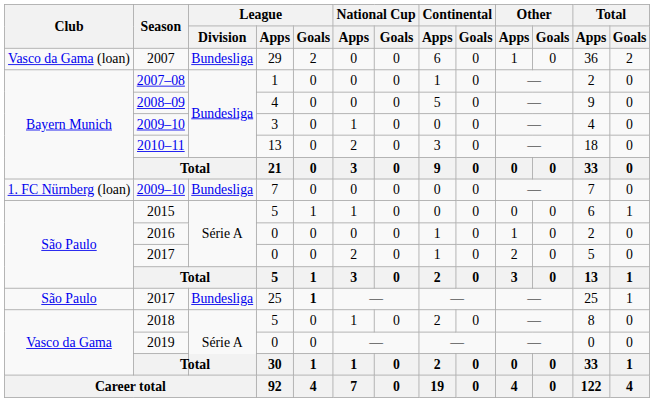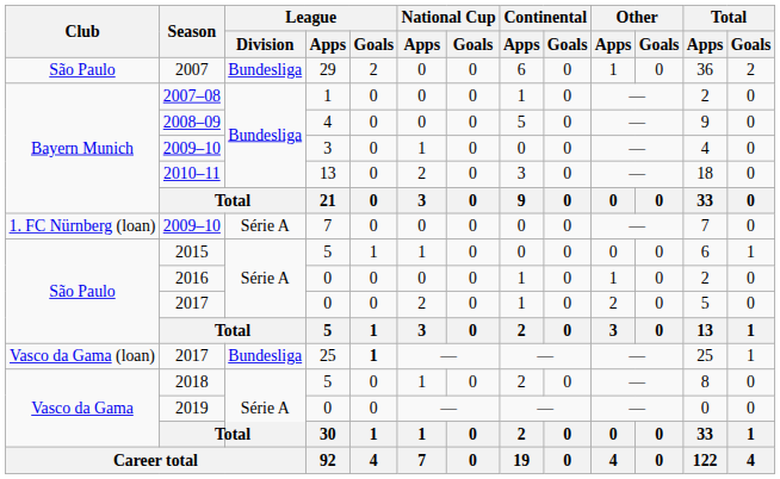 <table class="wikitable" style="text-align:center">
 <tr>
 <th rowspan="2">Club</th>
 <th rowspan="2">Season</th>
 <th colspan="3">League</th>
 <th colspan="2">National Cup</th>
 <th colspan="2">Continental</th>
 <th colspan="2">Other</th>
 <th colspan="2">Total</th>
 </tr>
 <tr>
 <th>Division</th>
 <th>Apps</th>
 <th>Goals</th>
 <th>Apps</th>
 <th>Goals</th>
 <th>Apps</th>
 <th>Goals</th>
 <th>Apps</th>
 <th>Goals</th>
 <th>Apps</th>
 <th>Goals</th>
 </tr>
 <tr>
-<td><a href='#'>Vasco da Gama</a> (loan)</td>
+<td><a href='#'>São Paulo</a></td>
 <td>2007</td>
 <td><a href='#'>Bundesliga</a></td>
 <td>29</td>
 <td>2</td>
 <td>0</td>
 <td>0</td>
 <td>6</td>
 <td>0</td>
 <td>1</td>
 <td>0</td>
 <td>36</td>
 <td>2</td>
 </tr>
 <tr>
 <td rowspan="5"><a href='#'>Bayern Munich</a></td>
 <td><a href='#'>2007–08</a></td>
 <td rowspan="4"><a href='#'>Bundesliga</a></td>
 <td>1</td>
 <td>0</td>
 <td>0</td>
 <td>0</td>
 <td>1</td>
 <td>0</td>
 <td colspan="2">—</td>
 <td>2</td>
 <td>0</td>
 </tr>
 <tr>
 <td><a href='#'>2008–09</a></td>
 <td>4</td>
 <td>0</td>
 <td>0</td>
 <td>0</td>
 <td>5</td>
 <td>0</td>
 <td colspan="2">—</td>
 <td>9</td>
 <td>0</td>
 </tr>
 <tr>
 <td><a href='#'>2009–10</a></td>
 <td>3</td>
 <td>0</td>
 <td>1</td>
 <td>0</td>
 <td>0</td>
 <td>0</td>
 <td colspan="2">—</td>
 <td>4</td>
 <td>0</td>
 </tr>
 <tr –>
 <td><a href='#'>2010–11</a></td>
 <td>13</td>
 <td>0</td>
 <td>2</td>
 <td>0</td>
 <td>3</td>
 <td>0</td>
 <td colspan="2">—</td>
 <td>18</td>
 <td>0</td>
 </tr>
 <tr>
 <th colspan="2">Total</th>
 <th>21</th>
 <th>0</th>
 <th>3</th>
 <th>0</th>
 <th>9</th>
 <th>0</th>
 <th>0</th>
 <th>0</th>
 <th>33</th>
 <th>0</th>
 </tr>
 <tr>
 <td><a href='#'>1. FC Nürnberg</a> (loan)</td>
 <td><a href='#'>2009–10</a></td>
-<td><a href='#'>Bundesliga</a></td>
+<td>Série A</td>
 <td>7</td>
 <td>0</td>
 <td>0</td>
 <td>0</td>
 <td>0</td>
 <td>0</td>
 <td colspan="2">—</td>
 <td>7</td>
 <td>0</td>
 </tr>
 <tr>
 <td rowspan="4"><a href='#'>São Paulo</a></td>
 <td>2015</td>
 <td rowspan="3">Série A</td>
 <td>5</td>
 <td>1</td>
 <td>1</td>
 <td>0</td>
 <td>0</td>
 <td>0</td>
 <td>0</td>
 <td>0</td>
 <td>6</td>
 <td>1</td>
 </tr>
 <tr>
 <td>2016</td>
 <td>0</td>
 <td>0</td>
 <td>0</td>
 <td>0</td>
 <td>1</td>
 <td>0</td>
 <td>1</td>
 <td>0</td>
 <td>2</td>
 <td>0</td>
 </tr>
 <tr>
 <td>2017</td>
 <td>0</td>
 <td>0</td>
 <td>2</td>
 <td>0</td>
 <td>1</td>
 <td>0</td>
 <td>2</td>
 <td>0</td>
 <td>5</td>
 <td>0</td>
 </tr>
 <tr>
 <th colspan="2">Total</th>
 <th>5</th>
 <th>1</th>
 <th>3</th>
 <th>0</th>
 <th>2</th>
 <th>0</th>
 <th>3</th>
 <th>0</th>
 <th>13</th>
 <th>1</th>
 </tr>
 <tr>
-<td><a href='#'>São Paulo</a></td>
+<td><a href='#'>Vasco da Gama</a> (loan)</td>
 <td>2017</td>
 <td><a href='#'>Bundesliga</a></td>
 <td>25</td>
 <td><strong>1</strong></td>
 <td colspan="2">—</td>
 <td colspan="2">—</td>
 <td colspan="2">—</td>
 <td>25</td>
 <td>1</td>
 </tr>
 <tr>
 <td rowspan="3"><a href='#'>Vasco da Gama</a></td>
 <td>2018</td>
 <td rowspan="3">Série A</td>
 <td>5</td>
 <td>0</td>
 <td>1</td>
 <td>0</td>
 <td>2</td>
 <td>0</td>
 <td colspan="2">—</td>
 <td>8</td>
 <td>0</td>
 </tr>
 <tr>
 <td>2019</td>
 <td>0</td>
 <td>0</td>
 <td colspan="2">—</td>
 <td colspan="2">—</td>
 <td colspan="2">—</td>
 <td>0</td>
 <td>0</td>
 </tr>
 <tr>
 <th colspan="2">Total</th>
 <th>30</th>
 <th>1</th>
 <th>1</th>
 <th>0</th>
 <th>2</th>
 <th>0</th>
 <th>0</th>
 <th>0</th>
 <th>33</th>
 <th>1</th>
 </tr>
 <tr>
 <th colspan="3">Career total</th>
 <th>92</th>
 <th>4</th>
 <th>7</th>
 <th>0</th>
 <th>19</th>
 <th>0</th>
 <th>4</th>
 <th>0</th>
 <th>122</th>
 <th>4</th>
 </tr>
 </table>
